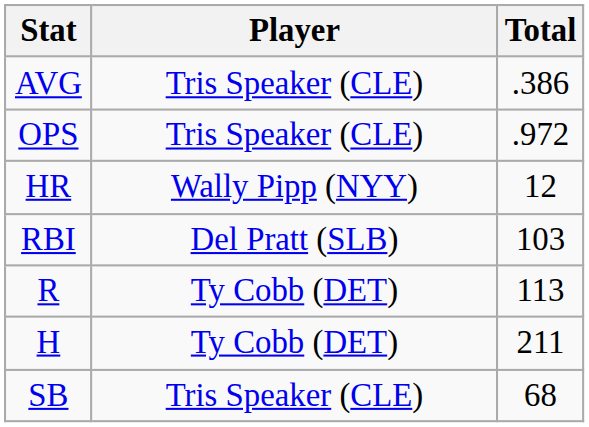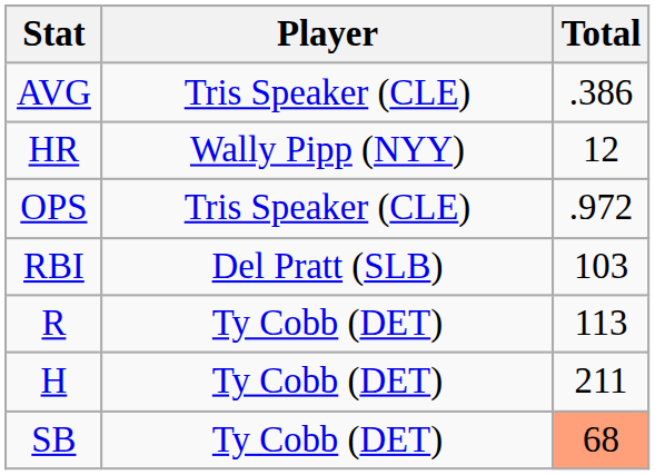 <table class="wikitable" style="text-align:center;">
 <tr>
 <th style="width:15%;">Stat</th>
 <th>Player</th>
 <th style="width:15%;">Total</th>
 </tr>
 <tr>
 <td><a href='#'>AVG</a></td>
 <td><a href='#'>Tris Speaker</a> (<a href='#'>CLE</a>)</td>
 <td>.386</td>
 </tr>
 <tr>
+<td><a href='#'>HR</a></td>
+<td><a href='#'>Wally Pipp</a> (<a href='#'>NYY</a>)</td>
+<td>12</td>
+</tr>
+<tr>
 <td><a href='#'>OPS</a></td>
 <td><a href='#'>Tris Speaker</a> (<a href='#'>CLE</a>)</td>
 <td>.972</td>
-</tr>
-<tr>
-<td><a href='#'>HR</a></td>
-<td><a href='#'>Wally Pipp</a> (<a href='#'>NYY</a>)</td>
-<td>12</td>
 </tr>
 <tr>
 <td><a href='#'>RBI</a></td>
 <td><a href='#'>Del Pratt</a> (<a href='#'>SLB</a>)</td>
 <td>103</td>
 </tr>
 <tr>
 <td><a href='#'>R</a></td>
 <td><a href='#'>Ty Cobb</a> (<a href='#'>DET</a>)</td>
 <td>113</td>
 </tr>
 <tr>
 <td><a href='#'>H</a></td>
 <td><a href='#'>Ty Cobb</a> (<a href='#'>DET</a>)</td>
 <td>211</td>
 </tr>
 <tr>
 <td><a href='#'>SB</a></td>
-<td><a href='#'>Tris Speaker</a> (<a href='#'>CLE</a>)</td>
-<td>68</td>
+<td><a href='#'>Ty Cobb</a> (<a href='#'>DET</a>)</td>
+<td style="background: lightsalmon;">68</td>
 </tr>
 </table>
